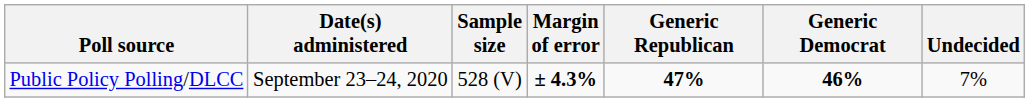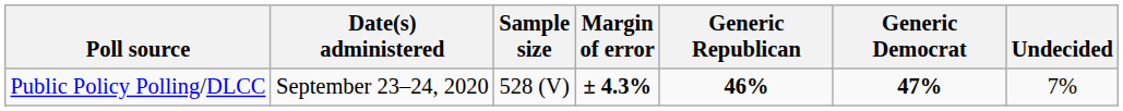 <table class="wikitable" style="font-size:90%;text-align:center;">
 <tr valign=bottom>
 <th>Poll source</th>
 <th>Date(s)<br>administered</th>
 <th>Sample<br>size</th>
 <th>Margin<br>of error</th>
 <th style="width:105px">Generic<br>Republican</th>
 <th style="width:105px">Generic<br>Democrat</th>
 <th>Undecided</th>
 </tr>
 <tr>
 <td style="text-align:left;"><a href='#'>Public Policy Polling</a>/<a href='#'>DLCC</a></td>
 <td>September 23–24, 2020</td>
 <td>528 (V)</td>
 <td><strong>± 4.3%</strong></td>
+<td><strong>46%</strong></td>
 <td><strong>47%</strong></td>
-<td><strong>46%</strong></td>
 <td>7%</td>
 </tr>
 </table>
